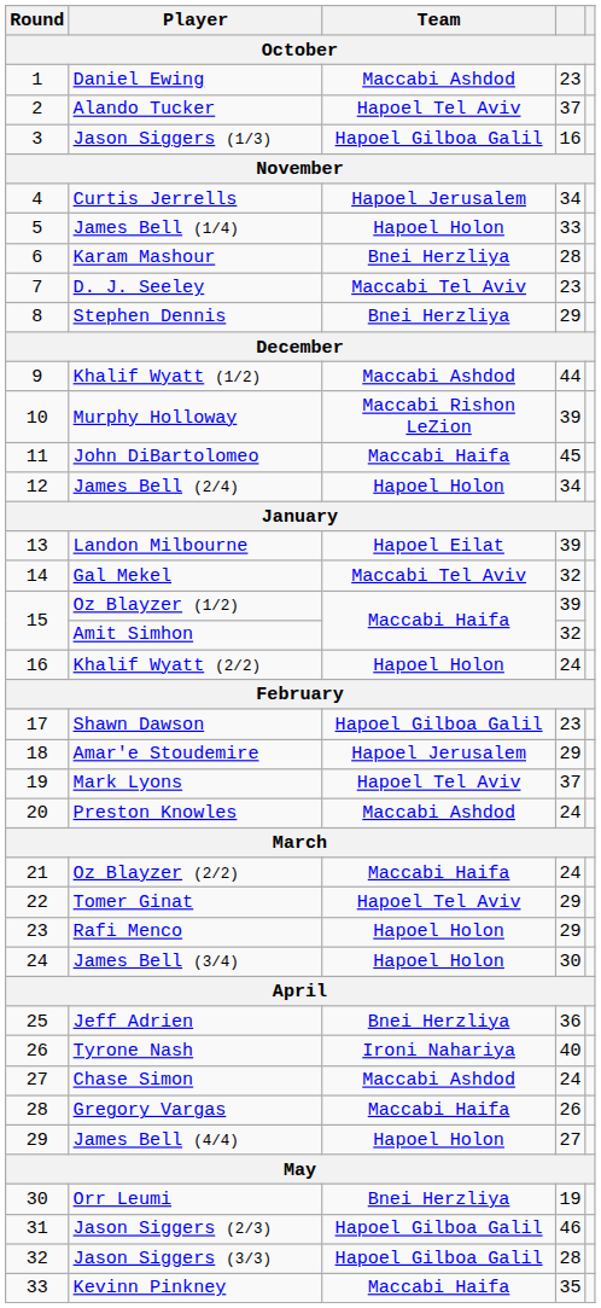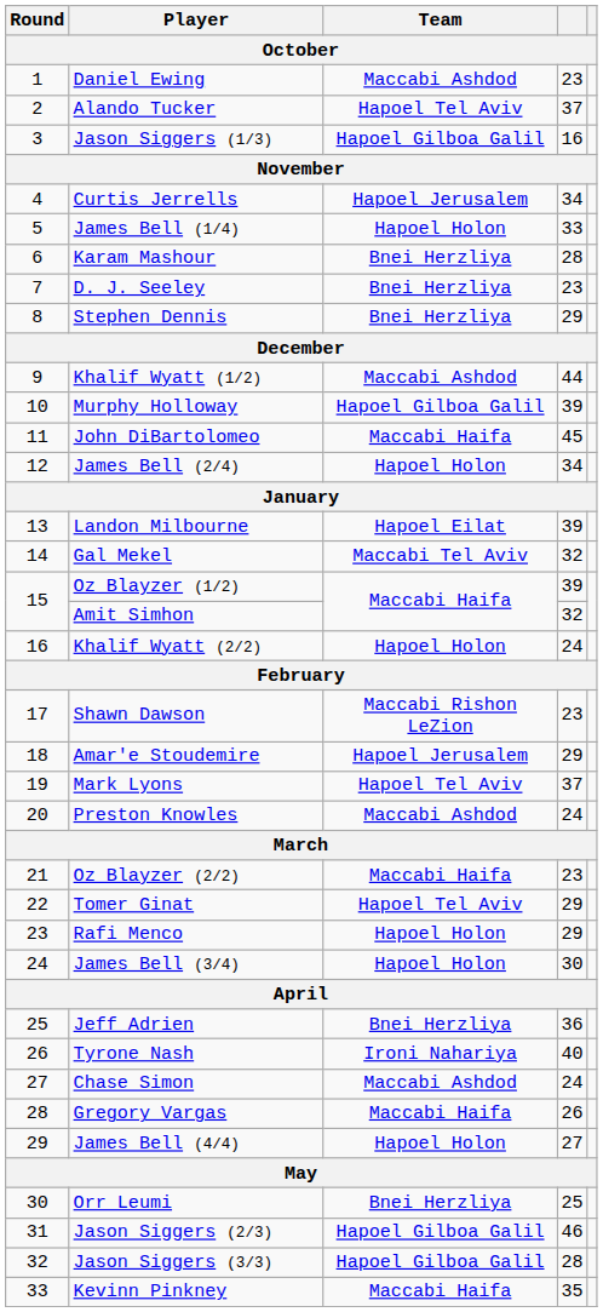 <table class="wikitable" style="text-align:center;">
 <tr>
 <th>Round</th>
 <th style="text-align:center;width:175px;">Player</th>
 <th style="text-align:center;width:160px;">Team</th>
 <th><a href='#'></a></th>
 <th></th>
 </tr>
 <tr>
 <th colspan=5>October</th>
 </tr>
 <tr>
 <td>1</td>
 <td align="left"> <a href='#'>Daniel Ewing</a></td>
 <td><a href='#'>Maccabi Ashdod</a></td>
 <td>23</td>
 <td></td>
 </tr>
 <tr>
 <td>2</td>
 <td align="left"> <a href='#'>Alando Tucker</a></td>
 <td><a href='#'>Hapoel Tel Aviv</a></td>
 <td>37</td>
 <td></td>
 </tr>
 <tr>
 <td>3</td>
 <td align="left"> <a href='#'>Jason Siggers</a> <small>(1/3)</small></td>
 <td><a href='#'>Hapoel Gilboa Galil</a></td>
 <td>16</td>
 <td></td>
 </tr>
 <tr>
 <th colspan=5>November</th>
 </tr>
 <tr>
 <td>4</td>
 <td align="left"> <a href='#'>Curtis Jerrells</a></td>
 <td><a href='#'>Hapoel Jerusalem</a></td>
 <td>34</td>
 <td></td>
 </tr>
 <tr>
 <td>5</td>
 <td align="left"> <a href='#'>James Bell</a> <small>(1/4)</small></td>
 <td><a href='#'>Hapoel Holon</a></td>
 <td>33</td>
 <td></td>
 </tr>
 <tr>
 <td>6</td>
 <td align="left"> <a href='#'>Karam Mashour</a></td>
 <td><a href='#'>Bnei Herzliya</a></td>
 <td>28</td>
 <td></td>
 </tr>
 <tr>
 <td>7</td>
 <td align="left"> <a href='#'>D. J. Seeley</a></td>
-<td><a href='#'>Maccabi Tel Aviv</a></td>
+<td><a href='#'>Bnei Herzliya</a></td>
 <td>23</td>
 <td></td>
 </tr>
 <tr>
 <td>8</td>
 <td align="left"> <a href='#'>Stephen Dennis</a></td>
 <td><a href='#'>Bnei Herzliya</a></td>
 <td>29</td>
 <td></td>
 </tr>
 <tr>
 <th colspan=5>December</th>
 </tr>
 <tr>
 <td>9</td>
 <td align="left"> <a href='#'>Khalif Wyatt</a> <small>(1/2)</small></td>
 <td><a href='#'>Maccabi Ashdod</a></td>
 <td>44</td>
 <td></td>
 </tr>
 <tr>
 <td>10</td>
 <td align="left"> <a href='#'>Murphy Holloway</a></td>
-<td><a href='#'>Maccabi Rishon LeZion</a></td>
+<td><a href='#'>Hapoel Gilboa Galil</a></td>
 <td>39</td>
 <td></td>
 </tr>
 <tr>
 <td>11</td>
 <td align="left"> <a href='#'>John DiBartolomeo</a></td>
 <td><a href='#'>Maccabi Haifa</a></td>
 <td>45</td>
 <td></td>
 </tr>
 <tr>
 <td>12</td>
 <td align="left"> <a href='#'>James Bell</a> <small>(2/4)</small></td>
 <td><a href='#'>Hapoel Holon</a></td>
 <td>34</td>
 <td></td>
 </tr>
 <tr>
 <th colspan=5>January</th>
 </tr>
 <tr>
 <td>13</td>
 <td align="left"> <a href='#'>Landon Milbourne</a></td>
 <td><a href='#'>Hapoel Eilat</a></td>
 <td>39</td>
 <td></td>
 </tr>
 <tr>
 <td>14</td>
 <td align="left"> <a href='#'>Gal Mekel</a></td>
 <td><a href='#'>Maccabi Tel Aviv</a></td>
 <td>32</td>
 <td></td>
 </tr>
 <tr>
 <td rowspan=2>15</td>
 <td align="left"> <a href='#'>Oz Blayzer</a> <small>(1/2)</small></td>
 <td rowspan=2><a href='#'>Maccabi Haifa</a></td>
 <td>39</td>
 <td rowspan=2></td>
 </tr>
 <tr>
 <td align="left"> <a href='#'>Amit Simhon</a></td>
 <td>32</td>
 </tr>
 <tr>
 <td>16</td>
 <td align="left"> <a href='#'>Khalif Wyatt</a> <small>(2/2)</small></td>
 <td><a href='#'>Hapoel Holon</a></td>
 <td>24</td>
 <td></td>
 </tr>
 <tr>
 <th colspan=5>February</th>
 </tr>
 <tr>
 <td>17</td>
 <td align="left"> <a href='#'>Shawn Dawson</a></td>
-<td><a href='#'>Hapoel Gilboa Galil</a></td>
+<td><a href='#'>Maccabi Rishon LeZion</a></td>
 <td>23</td>
 <td></td>
 </tr>
 <tr>
 <td>18</td>
 <td align="left"> <a href='#'>Amar'e Stoudemire</a></td>
 <td><a href='#'>Hapoel Jerusalem</a></td>
 <td>29</td>
 <td></td>
 </tr>
 <tr>
 <td>19</td>
 <td align="left"> <a href='#'>Mark Lyons</a></td>
 <td><a href='#'>Hapoel Tel Aviv</a></td>
 <td>37</td>
 <td></td>
 </tr>
 <tr>
 <td>20</td>
 <td align="left"> <a href='#'>Preston Knowles</a></td>
 <td><a href='#'>Maccabi Ashdod</a></td>
 <td>24</td>
 <td></td>
 </tr>
 <tr>
 <th colspan=5>March</th>
 </tr>
 <tr>
 <td>21</td>
 <td align="left"> <a href='#'>Oz Blayzer</a> <small>(2/2)</small></td>
 <td><a href='#'>Maccabi Haifa</a></td>
-<td>24</td>
+<td>23</td>
 <td></td>
 </tr>
 <tr>
 <td>22</td>
 <td align="left"> <a href='#'>Tomer Ginat</a></td>
 <td><a href='#'>Hapoel Tel Aviv</a></td>
 <td>29</td>
 <td></td>
 </tr>
 <tr>
 <td>23</td>
 <td align="left"> <a href='#'>Rafi Menco</a></td>
 <td><a href='#'>Hapoel Holon</a></td>
 <td>29</td>
 <td></td>
 </tr>
 <tr>
 <td>24</td>
 <td align="left"> <a href='#'>James Bell</a> <small>(3/4)</small></td>
 <td><a href='#'>Hapoel Holon</a></td>
 <td>30</td>
 <td></td>
 </tr>
 <tr>
 <th colspan=5>April</th>
 </tr>
 <tr>
 <td>25</td>
 <td align="left"> <a href='#'>Jeff Adrien</a></td>
 <td><a href='#'>Bnei Herzliya</a></td>
 <td>36</td>
 <td></td>
 </tr>
 <tr>
 <td>26</td>
 <td align="left"> <a href='#'>Tyrone Nash</a></td>
 <td><a href='#'>Ironi Nahariya</a></td>
 <td>40</td>
 <td></td>
 </tr>
 <tr>
 <td>27</td>
 <td align="left"> <a href='#'>Chase Simon</a></td>
 <td><a href='#'>Maccabi Ashdod</a></td>
 <td>24</td>
 <td></td>
 </tr>
 <tr>
 <td>28</td>
 <td align="left"> <a href='#'>Gregory Vargas</a></td>
 <td><a href='#'>Maccabi Haifa</a></td>
 <td>26</td>
 <td></td>
 </tr>
 <tr>
 <td>29</td>
 <td align="left"> <a href='#'>James Bell</a> <small>(4/4)</small></td>
 <td><a href='#'>Hapoel Holon</a></td>
 <td>27</td>
 <td></td>
 </tr>
 <tr>
 <th colspan=5>May</th>
 </tr>
 <tr>
 <td>30</td>
 <td align="left"> <a href='#'>Orr Leumi</a></td>
 <td><a href='#'>Bnei Herzliya</a></td>
-<td>19</td>
+<td>25</td>
 <td></td>
 </tr>
 <tr>
 <td>31</td>
 <td align="left"> <a href='#'>Jason Siggers</a> <small>(2/3)</small></td>
 <td><a href='#'>Hapoel Gilboa Galil</a></td>
 <td>46</td>
 <td></td>
 </tr>
 <tr>
 <td>32</td>
 <td align="left"> <a href='#'>Jason Siggers</a> <small>(3/3)</small></td>
 <td><a href='#'>Hapoel Gilboa Galil</a></td>
 <td>28</td>
 <td></td>
 </tr>
 <tr>
 <td>33</td>
 <td align="left"> <a href='#'>Kevinn Pinkney</a></td>
 <td><a href='#'>Maccabi Haifa</a></td>
 <td>35</td>
 <td></td>
 </tr>
 <tr>
 </tr>
 </table>
